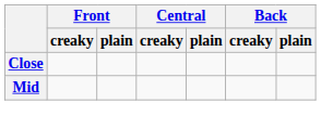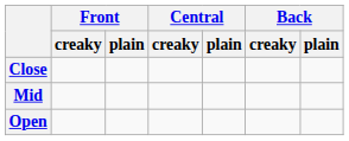 <table class="wikitable" style=text-align:center>
 <tr>
 <th rowspan="2"></th>
 <th colspan="2"><a href='#'>Front</a></th>
 <th colspan="2"><a href='#'>Central</a></th>
 <th colspan="2"><a href='#'>Back</a></th>
 </tr>
 <tr class=small>
 <th>creaky</th>
 <th>plain</th>
 <th>creaky</th>
 <th>plain</th>
 <th>creaky</th>
 <th>plain</th>
 </tr>
 <tr>
 <th><a href='#'>Close</a></th>
 <td> </td>
 <td> </td>
 <td></td>
 <td></td>
 <td> </td>
 <td> </td>
 </tr>
 <tr>
 <th><a href='#'>Mid</a></th>
 <td> </td>
 <td> </td>
 <td></td>
 <td></td>
 <td> </td>
 <td> </td>
 </tr>
+<tr>
+<th><a href='#'>Open</a></th>
+<td></td>
+<td></td>
+<td> </td>
+<td> </td>
+<td></td>
+<td></td>
+</tr>
 </table>
